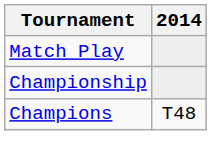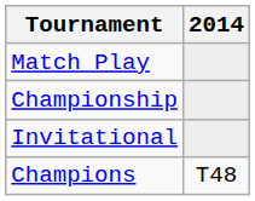 <table class="wikitable" style="text-align:center;">
 <tr>
 <th>Tournament</th>
 <th>2014</th>
 </tr>
 <tr>
 <td align="left"><a href='#'>Match Play</a></td>
 <td style="background:#eeeeee;"></td>
 </tr>
 <tr>
 <td align="left"><a href='#'>Championship</a></td>
 <td style="background:#eeeeee;"></td>
 </tr>
 <tr>
+<td align="left"><a href='#'>Invitational</a></td>
+<td style="background:#eeeeee;"></td>
+</tr>
+<tr>
 <td align="left"><a href='#'>Champions</a></td>
 <td>T48</td>
 </tr>
 </table>
